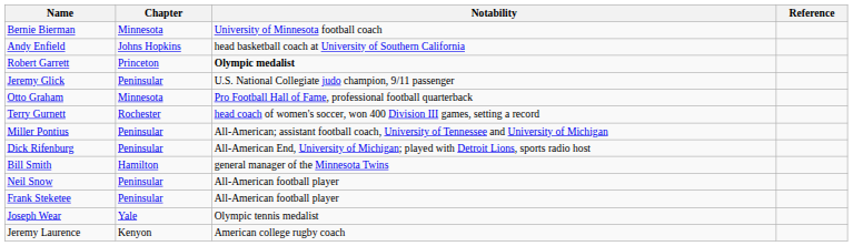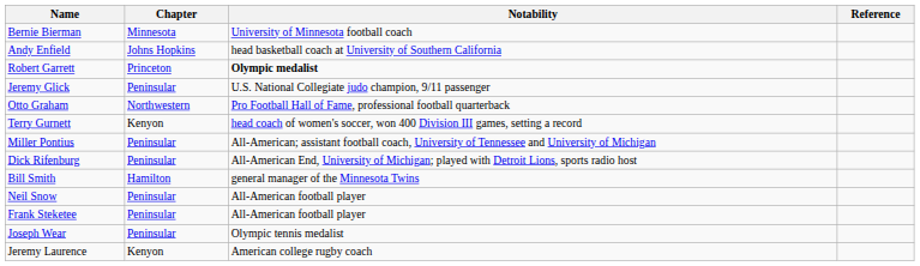 <table class="sortable wikitable" style="width:100%;">
 <tr>
 <th>Name</th>
 <th>Chapter</th>
 <th>Notability</th>
 <th>Reference</th>
 </tr>
 <tr>
 <td><a href='#'>Bernie Bierman</a></td>
 <td><a href='#'>Minnesota</a></td>
 <td><a href='#'>University of Minnesota</a> football coach</td>
 <td></td>
 </tr>
 <tr>
 <td><a href='#'>Andy Enfield</a></td>
 <td><a href='#'>Johns Hopkins</a></td>
 <td>head basketball coach at <a href='#'>University of Southern California</a></td>
 <td></td>
 </tr>
 <tr>
 <td><a href='#'>Robert Garrett</a></td>
 <td><a href='#'>Princeton</a></td>
 <td><strong>Olympic medalist</strong></td>
 <td></td>
 </tr>
 <tr>
 <td><a href='#'>Jeremy Glick</a></td>
 <td><a href='#'>Peninsular</a></td>
 <td>U.S. National Collegiate <a href='#'>judo</a> champion, 9/11 passenger</td>
 <td></td>
 </tr>
 <tr>
 <td><a href='#'>Otto Graham</a></td>
-<td><a href='#'>Minnesota</a></td>
+<td><a href='#'>Northwestern</a></td>
 <td><a href='#'>Pro Football Hall of Fame</a>, professional football quarterback</td>
 <td></td>
 </tr>
 <tr>
 <td><a href='#'>Terry Gurnett</a></td>
-<td><a href='#'>Rochester</a></td>
+<td>Kenyon</td>
 <td><a href='#'>head coach</a> of women's soccer, won 400 <a href='#'>Division III</a> games, setting a record</td>
 <td></td>
 </tr>
 <tr>
 <td><a href='#'>Miller Pontius</a></td>
 <td><a href='#'>Peninsular</a></td>
 <td>All-American;  assistant football coach, <a href='#'>University of Tennessee</a> and <a href='#'>University of Michigan</a></td>
 <td></td>
 </tr>
 <tr>
 <td><a href='#'>Dick Rifenburg</a></td>
 <td><a href='#'>Peninsular</a></td>
 <td>All-American End, <a href='#'>University of Michigan</a>; played with <a href='#'>Detroit Lions</a>, sports radio host</td>
 <td></td>
 </tr>
 <tr>
 <td><a href='#'>Bill Smith</a></td>
 <td><a href='#'>Hamilton</a></td>
 <td>general manager of the <a href='#'>Minnesota Twins</a></td>
 <td></td>
 </tr>
 <tr>
 <td><a href='#'>Neil Snow</a></td>
 <td><a href='#'>Peninsular</a></td>
 <td>All-American football player</td>
 <td></td>
 </tr>
 <tr>
 <td><a href='#'>Frank Steketee</a></td>
 <td><a href='#'>Peninsular</a></td>
 <td>All-American football player</td>
 <td></td>
 </tr>
 <tr>
 <td><a href='#'>Joseph Wear</a></td>
-<td><a href='#'>Yale</a></td>
+<td><a href='#'>Peninsular</a></td>
 <td>Olympic tennis medalist</td>
 <td></td>
 </tr>
 <tr>
 <td>Jeremy Laurence</td>
 <td>Kenyon</td>
 <td>American college rugby coach</td>
 <td></td>
 </tr>
 </table>
